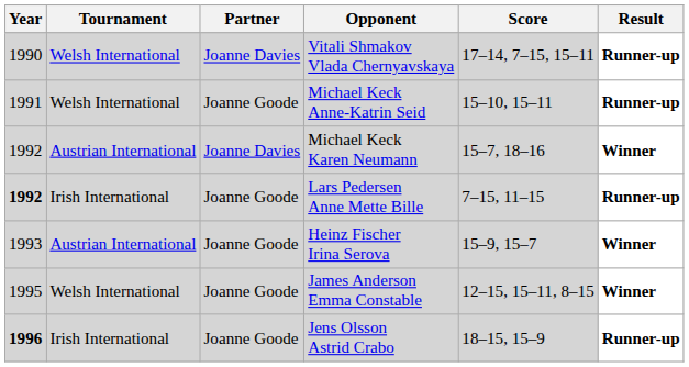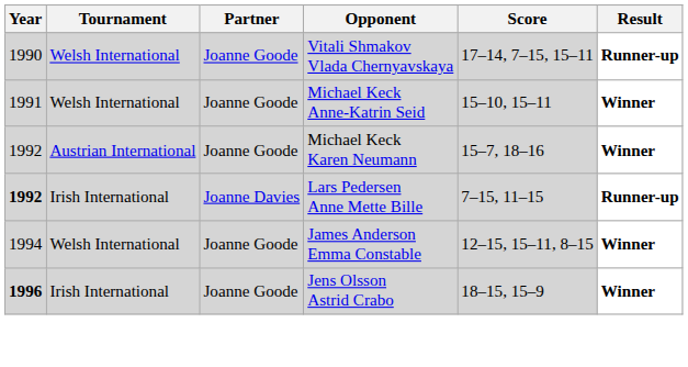 <table class="sortable wikitable" style="font-size: 90%;">
 <tr>
 <th>Year</th>
 <th>Tournament</th>
 <th>Partner</th>
 <th>Opponent</th>
 <th>Score</th>
 <th>Result</th>
 </tr>
 <tr style="background:#D5D5D5">
 <td align="center">1990</td>
 <td align="left"><a href='#'>Welsh International</a></td>
-<td align="left"> <a href='#'>Joanne Davies</a></td>
+<td align="left"> <a href='#'>Joanne Goode</a></td>
 <td align="left"> <a href='#'>Vitali Shmakov</a><br> <a href='#'>Vlada Chernyavskaya</a></td>
 <td align="left">17–14, 7–15, 15–11</td>
 <td style="text-align:left; background:white"> <strong>Runner-up</strong></td>
 </tr>
 <tr style="background:#D5D5D5">
 <td align="center">1991</td>
 <td align="left">Welsh International</td>
 <td align="left"> Joanne Goode</td>
 <td align="left"> <a href='#'>Michael Keck</a><br> <a href='#'>Anne-Katrin Seid</a></td>
 <td align="left">15–10, 15–11</td>
-<td style="text-align:left; background:white"> <strong>Runner-up</strong></td>
+<td style="text-align:left; background:white"> <strong>Winner</strong></td>
 </tr>
 <tr style="background:#D5D5D5">
 <td align="center">1992</td>
 <td align="left"><a href='#'>Austrian International</a></td>
-<td align="left"> <a href='#'>Joanne Davies</a></td>
+<td align="left"> Joanne Goode</td>
 <td align="left"> Michael Keck<br> <a href='#'>Karen Neumann</a></td>
 <td align="left">15–7, 18–16</td>
 <td style="text-align:left; background:white"> <strong>Winner</strong></td>
 </tr>
 <tr style="background:#D5D5D5">
 <td align="center"><strong>1992</strong></td>
 <td align="left">Irish International</td>
-<td align="left"> Joanne Goode</td>
+<td align="left"> <a href='#'>Joanne Davies</a></td>
 <td align="left"> <a href='#'>Lars Pedersen</a><br> <a href='#'>Anne Mette Bille</a></td>
 <td align="left">7–15, 11–15</td>
 <td style="text-align:left; background:white"> <strong>Runner-up</strong></td>
 </tr>
 <tr style="background:#D5D5D5">
-<td align="center">1993</td>
-<td align="left"><a href='#'>Austrian International</a></td>
-<td align="left"> Joanne Goode</td>
-<td align="left"> <a href='#'>Heinz Fischer</a><br> <a href='#'>Irina Serova</a></td>
-<td align="left">15–9, 15–7</td>
-<td style="text-align:left; background:white"> <strong>Winner</strong></td>
-</tr>
-<tr style="background:#D5D5D5">
-<td align="center">1995</td>
+<td align="center">1994</td>
 <td align="left">Welsh International</td>
 <td align="left"> Joanne Goode</td>
 <td align="left"> <a href='#'>James Anderson</a><br> <a href='#'>Emma Constable</a></td>
 <td align="left">12–15, 15–11, 8–15</td>
 <td style="text-align:left; background:white"> <strong>Winner</strong></td>
 </tr>
 <tr style="background:#D5D5D5">
 <td align="center"><strong>1996</strong></td>
 <td align="left">Irish International</td>
 <td align="left"> Joanne Goode</td>
 <td align="left"> <a href='#'>Jens Olsson</a><br> <a href='#'>Astrid Crabo</a></td>
 <td align="left">18–15, 15–9</td>
-<td style="text-align:left; background:white"> <strong>Runner-up</strong></td>
+<td style="text-align:left; background:white"> <strong>Winner</strong></td>
 </tr>
 </table>
